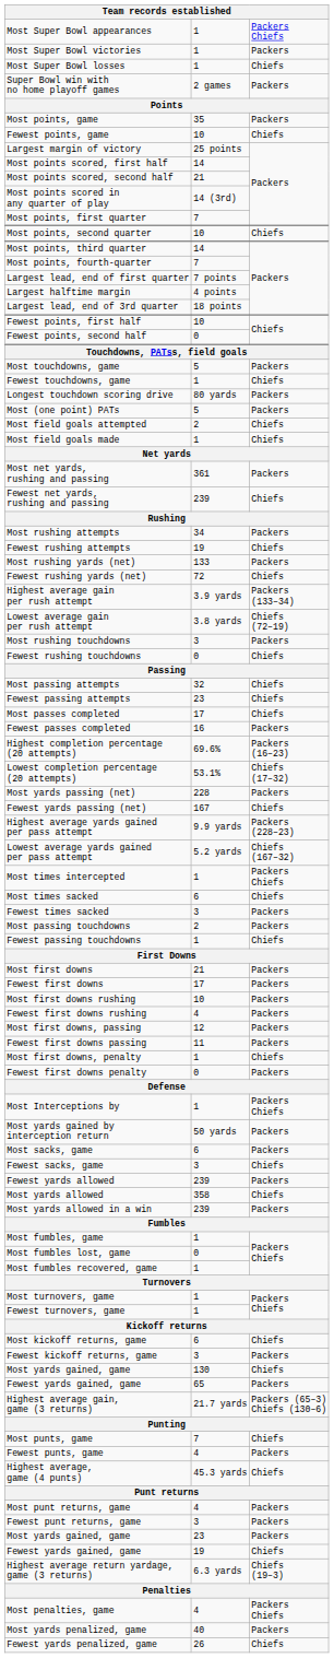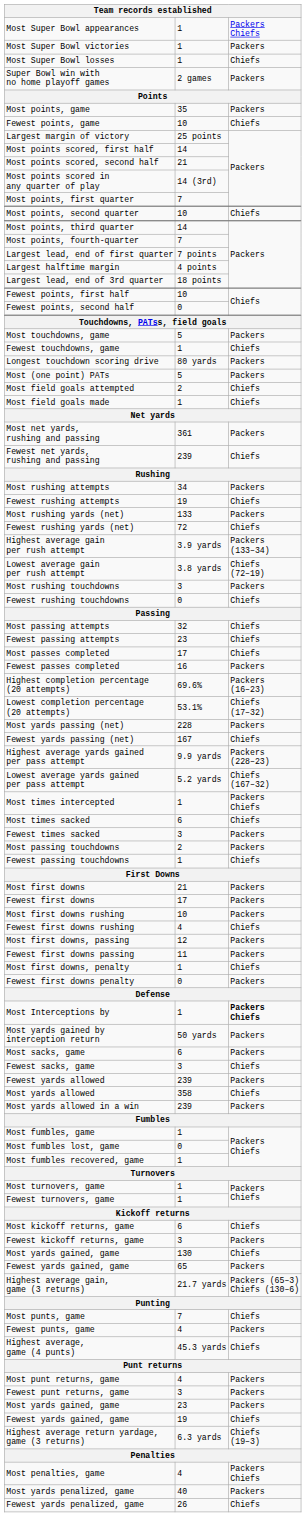 <table class="wikitable">
 <tr>
 <th colspan=3>Team records established</th>
 </tr>
 <tr>
 <td>Most Super Bowl appearances</td>
 <td>1</td>
 <td><a href='#'>Packers</a><br><a href='#'>Chiefs</a></td>
 </tr>
 <tr>
 <td>Most Super Bowl victories</td>
 <td>1</td>
 <td>Packers</td>
 </tr>
 <tr>
 <td>Most Super Bowl losses</td>
 <td>1</td>
 <td>Chiefs</td>
 </tr>
 <tr>
 <td>Super Bowl win with <br>no home playoff games</td>
 <td>2 games</td>
 <td>Packers</td>
 </tr>
 <tr>
 <th colspan=3>Points</th>
 </tr>
 <tr>
 <td>Most points, game</td>
 <td>35</td>
 <td>Packers</td>
 </tr>
 <tr>
 <td>Fewest points, game</td>
 <td>10</td>
 <td>Chiefs</td>
 </tr>
 <tr>
 <td>Largest margin of victory</td>
 <td>25 points</td>
 <td rowspan="5">Packers</td>
 </tr>
 <tr>
 <td>Most points scored, first half</td>
 <td>14</td>
 </tr>
 <tr>
 <td>Most points scored, second half</td>
 <td>21</td>
 </tr>
 <tr>
 <td>Most points scored in <br>any quarter of play</td>
 <td>14 (3rd)</td>
 </tr>
 <tr style="border-bottom: 2px solid gray">
 <td>Most points, first quarter</td>
 <td>7</td>
 </tr>
 <tr style="border-bottom: 2px solid gray">
 <td>Most points, second quarter</td>
 <td>10</td>
 <td>Chiefs</td>
 </tr>
 <tr>
 <td>Most points, third quarter</td>
 <td>14</td>
 <td rowspan=5>Packers</td>
 </tr>
 <tr>
 <td>Most points, fourth-quarter</td>
 <td>7</td>
 </tr>
 <tr>
 <td>Largest lead, end of first quarter</td>
 <td>7 points</td>
 </tr>
 <tr>
 <td>Largest halftime margin</td>
 <td>4 points</td>
 </tr>
 <tr style="border-bottom: 2px solid gray">
 <td>Largest lead, end of 3rd quarter</td>
 <td>18 points</td>
 </tr>
 <tr>
 <td>Fewest points, first half</td>
 <td>10</td>
 <td rowspan=2>Chiefs</td>
 </tr>
 <tr style="border-bottom: 2px solid gray">
 <td>Fewest points, second half</td>
 <td>0</td>
 </tr>
 <tr>
 <th colspan=3>Touchdowns, <a href='#'>PATs</a>s, field goals</th>
 </tr>
 <tr>
 <td>Most touchdowns, game</td>
 <td>5</td>
 <td>Packers</td>
 </tr>
 <tr>
 <td>Fewest touchdowns, game</td>
 <td>1</td>
 <td>Chiefs</td>
 </tr>
 <tr>
 <td>Longest touchdown scoring drive</td>
 <td>80 yards</td>
 <td>Packers</td>
 </tr>
 <tr>
 <td>Most (one point) PATs</td>
 <td>5</td>
 <td>Packers</td>
 </tr>
 <tr>
 <td>Most field goals attempted</td>
 <td>2</td>
 <td>Chiefs</td>
 </tr>
 <tr>
 <td>Most field goals made</td>
 <td>1</td>
 <td>Chiefs</td>
 </tr>
 <tr>
 <th colspan=3>Net yards</th>
 </tr>
 <tr>
 <td>Most net yards,<br>rushing and passing</td>
 <td>361</td>
 <td>Packers</td>
 </tr>
 <tr>
 <td>Fewest net yards, <br>rushing and passing</td>
 <td>239</td>
 <td>Chiefs</td>
 </tr>
 <tr>
 <th colspan=3>Rushing</th>
 </tr>
 <tr>
 <td>Most rushing attempts</td>
 <td>34</td>
 <td>Packers</td>
 </tr>
 <tr>
 <td>Fewest rushing attempts</td>
 <td>19</td>
 <td>Chiefs</td>
 </tr>
 <tr>
 <td>Most rushing yards (net)</td>
 <td>133</td>
 <td>Packers</td>
 </tr>
 <tr>
 <td>Fewest rushing yards (net)</td>
 <td>72</td>
 <td>Chiefs</td>
 </tr>
 <tr>
 <td>Highest average gain<br>per rush attempt</td>
 <td>3.9 yards</td>
 <td>Packers<br>(133–34)</td>
 </tr>
 <tr>
 <td>Lowest average gain<br> per rush attempt</td>
 <td>3.8 yards</td>
 <td>Chiefs<br>(72–19)</td>
 </tr>
 <tr>
 <td>Most rushing touchdowns</td>
 <td>3</td>
 <td>Packers</td>
 </tr>
 <tr>
 <td>Fewest rushing touchdowns</td>
 <td>0</td>
 <td>Chiefs</td>
 </tr>
 <tr>
 <th colspan=3>Passing</th>
 </tr>
 <tr>
 <td>Most passing attempts</td>
 <td>32</td>
 <td>Chiefs</td>
 </tr>
 <tr>
 <td>Fewest passing attempts</td>
 <td>23</td>
 <td>Chiefs</td>
 </tr>
 <tr>
 <td>Most passes completed</td>
 <td>17</td>
 <td>Chiefs</td>
 </tr>
 <tr>
 <td>Fewest passes completed</td>
 <td>16</td>
 <td>Packers</td>
 </tr>
 <tr>
 <td>Highest completion percentage<br> (20 attempts)</td>
 <td>69.6%</td>
 <td>Packers<br> (16–23)</td>
 </tr>
 <tr>
 <td>Lowest completion percentage<br>(20 attempts)</td>
 <td>53.1%</td>
 <td>Chiefs <br>(17–32)</td>
 </tr>
 <tr>
 <td>Most yards passing (net)</td>
 <td>228</td>
 <td>Packers</td>
 </tr>
 <tr>
 <td>Fewest yards passing (net)</td>
 <td>167</td>
 <td>Chiefs</td>
 </tr>
 <tr>
 <td>Highest average yards gained <br>per pass attempt</td>
 <td>9.9 yards</td>
 <td>Packers<br>(228–23)</td>
 </tr>
 <tr>
 <td>Lowest average yards gained <br>per pass attempt</td>
 <td>5.2 yards</td>
 <td>Chiefs<br>(167–32)</td>
 </tr>
 <tr>
 <td>Most times intercepted</td>
 <td>1</td>
 <td>Packers <br> Chiefs</td>
 </tr>
 <tr>
 <td>Most times sacked</td>
 <td>6</td>
 <td>Chiefs</td>
 </tr>
 <tr>
 <td>Fewest times sacked</td>
 <td>3</td>
 <td>Packers</td>
 </tr>
 <tr>
 <td>Most passing touchdowns</td>
 <td>2</td>
 <td>Packers</td>
 </tr>
 <tr>
 <td>Fewest passing touchdowns</td>
 <td>1</td>
 <td>Chiefs</td>
 </tr>
 <tr>
 <th colspan=3>First Downs</th>
 </tr>
 <tr>
 <td>Most first downs</td>
 <td>21</td>
 <td>Packers</td>
 </tr>
 <tr>
 <td>Fewest first downs</td>
 <td>17</td>
 <td>Packers</td>
 </tr>
 <tr>
 <td>Most first downs rushing</td>
 <td>10</td>
 <td>Packers</td>
 </tr>
 <tr>
 <td>Fewest first downs rushing</td>
 <td>4</td>
-<td>Packers</td>
+<td>Chiefs</td>
 </tr>
 <tr>
 <td>Most first downs, passing</td>
 <td>12</td>
 <td>Packers</td>
 </tr>
 <tr>
 <td>Fewest first downs passing</td>
 <td>11</td>
 <td>Packers</td>
 </tr>
 <tr>
 <td>Most first downs, penalty</td>
 <td>1</td>
 <td>Chiefs</td>
 </tr>
 <tr>
 <td>Fewest first downs penalty</td>
 <td>0</td>
 <td>Packers</td>
 </tr>
 <tr>
 <th colspan=3>Defense</th>
 </tr>
 <tr>
 <td>Most Interceptions by</td>
 <td>1</td>
-<td>Packers <br> Chiefs</td>
+<td><strong>Packers <br> Chiefs</strong></td>
 </tr>
 <tr>
 <td>Most yards gained by <br>interception return</td>
 <td>50 yards</td>
 <td>Packers</td>
 </tr>
 <tr>
 <td>Most sacks, game</td>
 <td>6</td>
 <td>Packers</td>
 </tr>
 <tr>
 <td>Fewest sacks, game</td>
 <td>3</td>
 <td>Chiefs</td>
 </tr>
 <tr>
 <td>Fewest yards allowed</td>
 <td>239</td>
 <td>Packers</td>
 </tr>
 <tr>
 <td>Most yards allowed</td>
 <td>358</td>
 <td>Chiefs</td>
 </tr>
 <tr>
 <td>Most yards allowed in a win</td>
 <td>239</td>
 <td>Packers</td>
 </tr>
 <tr>
 <th colspan=3>Fumbles</th>
 </tr>
 <tr>
 <td>Most fumbles, game</td>
 <td>1</td>
 <td rowspan=3>Packers <br>Chiefs</td>
 </tr>
 <tr>
 <td>Most fumbles lost, game</td>
 <td>0</td>
 </tr>
 <tr>
 <td>Most fumbles recovered, game</td>
 <td>1</td>
 </tr>
 <tr>
 <th colspan=3>Turnovers</th>
 </tr>
 <tr>
 <td>Most turnovers, game</td>
 <td>1</td>
 <td rowspan=2>Packers<br>Chiefs</td>
 </tr>
 <tr>
 <td>Fewest turnovers, game</td>
 <td>1</td>
 </tr>
 <tr>
 <th colspan=3>Kickoff returns</th>
 </tr>
 <tr>
 <td>Most kickoff returns, game</td>
 <td>6</td>
 <td>Chiefs</td>
 </tr>
 <tr>
 <td>Fewest kickoff returns, game</td>
 <td>3</td>
 <td>Packers</td>
 </tr>
 <tr>
 <td>Most yards gained, game</td>
 <td>130</td>
 <td>Chiefs</td>
 </tr>
 <tr>
 <td>Fewest yards gained, game</td>
 <td>65</td>
 <td>Packers</td>
 </tr>
 <tr>
 <td>Highest average gain,<br> game (3 returns)</td>
 <td>21.7 yards</td>
 <td>Packers (65–3)<br> Chiefs (130–6)</td>
 </tr>
 <tr>
 <th colspan=3>Punting</th>
 </tr>
 <tr>
 <td>Most punts, game</td>
 <td>7</td>
 <td>Chiefs</td>
 </tr>
 <tr>
 <td>Fewest punts, game</td>
 <td>4</td>
 <td>Packers</td>
 </tr>
 <tr>
 <td>Highest average, <br>game (4 punts)</td>
 <td>45.3 yards</td>
 <td>Chiefs</td>
 </tr>
 <tr>
 <th colspan=3>Punt returns</th>
 </tr>
 <tr>
 <td>Most punt returns, game</td>
 <td>4</td>
 <td>Packers</td>
 </tr>
 <tr>
 <td>Fewest punt returns, game</td>
 <td>3</td>
 <td>Packers</td>
 </tr>
 <tr>
 <td>Most yards gained, game</td>
 <td>23</td>
 <td>Packers</td>
 </tr>
 <tr>
 <td>Fewest yards gained, game</td>
 <td>19</td>
 <td>Chiefs</td>
 </tr>
 <tr>
 <td>Highest average return yardage,<br> game (3 returns)</td>
 <td>6.3 yards</td>
 <td>Chiefs <br>(19–3)</td>
 </tr>
 <tr>
 <th colspan=3>Penalties</th>
 </tr>
 <tr>
 <td>Most penalties, game</td>
 <td>4</td>
 <td>Packers<br>Chiefs</td>
 </tr>
 <tr>
 <td>Most yards penalized, game</td>
 <td>40</td>
 <td>Packers</td>
 </tr>
 <tr>
 <td>Fewest yards penalized, game</td>
 <td>26</td>
 <td>Chiefs</td>
 </tr>
 </table>
